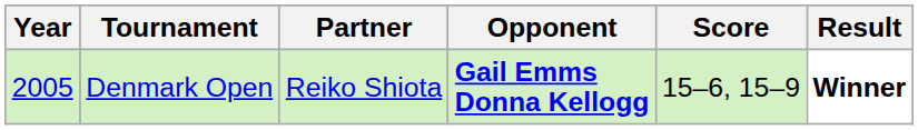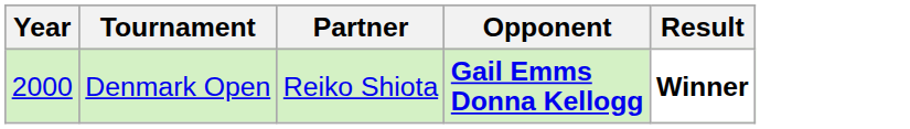 <table class="sortable wikitable" style="font-size: 90%;">
 <tr>
 <th>Year</th>
 <th>Tournament</th>
 <th>Partner</th>
 <th>Opponent</th>
-<th>Score</th>
 <th>Result</th>
 </tr>
 <tr style="background:#D4F1C5">
-<td align="center"><a href='#'>2005</a></td>
+<td align="center"><a href='#'>2000</a></td>
 <td align="left"><a href='#'>Denmark Open</a></td>
 <td align="left"> <a href='#'>Reiko Shiota</a></td>
 <td align="left"><strong> <a href='#'>Gail Emms</a> <br>  <a href='#'>Donna Kellogg</a></strong></td>
-<td align="left">15–6, 15–9</td>
 <td style="text-align:left; background:white"> <strong>Winner</strong></td>
 </tr>
 </table>
